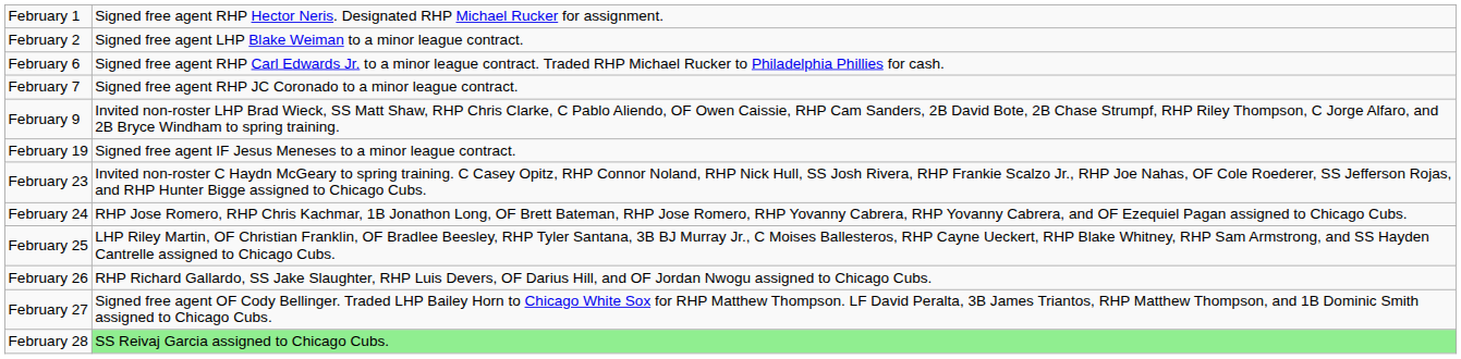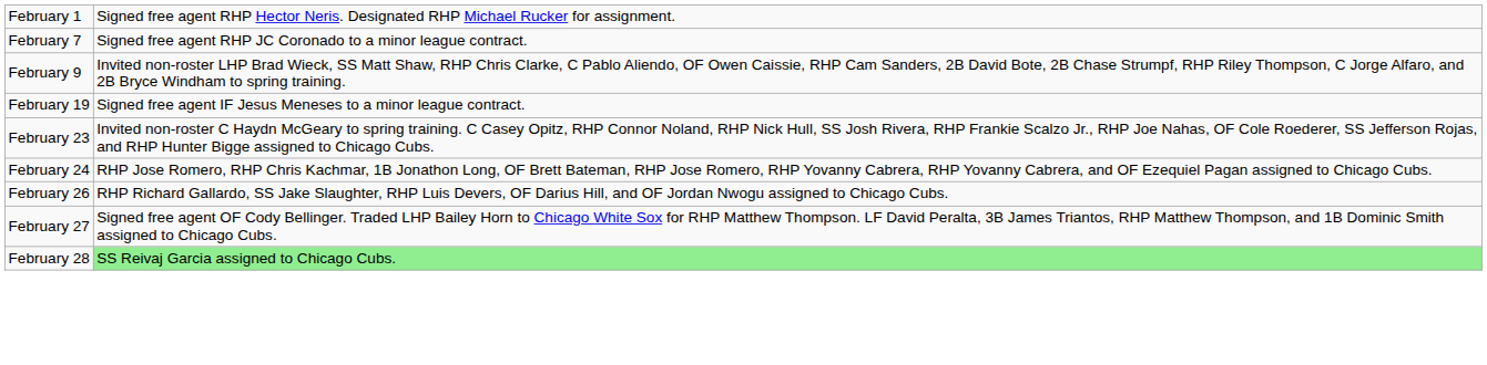 <table class="wikitable">
 <tr>
 <td>February 1</td>
 <td>Signed free agent RHP <a href='#'>Hector Neris</a>. Designated RHP <a href='#'>Michael Rucker</a> for assignment.</td>
-</tr>
-<tr>
-<td>February 2</td>
-<td>Signed free agent LHP <a href='#'>Blake Weiman</a> to a minor league contract.</td>
-</tr>
-<tr>
-<td>February 6</td>
-<td>Signed free agent RHP <a href='#'>Carl Edwards Jr.</a> to a minor league contract. Traded RHP Michael Rucker to <a href='#'>Philadelphia Phillies</a> for cash.</td>
 </tr>
 <tr>
 <td>February 7</td>
 <td>Signed free agent RHP JC Coronado to a minor league contract.</td>
 </tr>
 <tr>
 <td>February 9</td>
 <td>Invited non-roster LHP Brad Wieck, SS Matt Shaw,  RHP Chris Clarke, C Pablo Aliendo, OF Owen Caissie, RHP Cam Sanders, 2B David Bote, 2B Chase Strumpf, RHP Riley Thompson, C Jorge Alfaro, and 2B Bryce Windham to spring training.</td>
 </tr>
 <tr>
 <td>February 19</td>
 <td>Signed free agent IF Jesus Meneses to a minor league contract.</td>
 </tr>
 <tr>
 <td>February 23</td>
 <td>Invited non-roster C Haydn McGeary to spring training. C Casey Opitz, RHP Connor Noland, RHP Nick Hull, SS Josh Rivera, RHP Frankie Scalzo Jr., RHP Joe Nahas, OF Cole Roederer, SS Jefferson Rojas, and RHP Hunter Bigge assigned to Chicago Cubs.</td>
 </tr>
 <tr>
 <td>February 24</td>
 <td>RHP Jose Romero, RHP Chris Kachmar, 1B Jonathon Long, OF Brett Bateman, RHP Jose Romero, RHP Yovanny Cabrera, RHP Yovanny Cabrera, and OF Ezequiel Pagan assigned to Chicago Cubs.</td>
 </tr>
 <tr>
-<td>February 25</td>
-<td>LHP Riley Martin, OF Christian Franklin, OF Bradlee Beesley, RHP Tyler Santana, 3B BJ Murray Jr., C Moises Ballesteros, RHP Cayne Ueckert, RHP Blake Whitney, RHP Sam Armstrong, and SS Hayden Cantrelle assigned to Chicago Cubs.</td>
-</tr>
-<tr>
 <td>February 26</td>
 <td>RHP Richard Gallardo, SS Jake Slaughter, RHP Luis Devers, OF Darius Hill, and OF Jordan Nwogu assigned to Chicago Cubs.</td>
 </tr>
 <tr>
 <td>February 27</td>
 <td>Signed free agent OF Cody Bellinger. Traded LHP Bailey Horn to <a href='#'>Chicago White Sox</a> for RHP Matthew Thompson. LF David Peralta, 3B James Triantos, RHP Matthew Thompson, and 1B Dominic Smith assigned to Chicago Cubs.</td>
 </tr>
 <tr>
 <td>February 28</td>
 <td style="background: lightgreen;">SS Reivaj Garcia assigned to Chicago Cubs.</td>
 </tr>
 </table>
